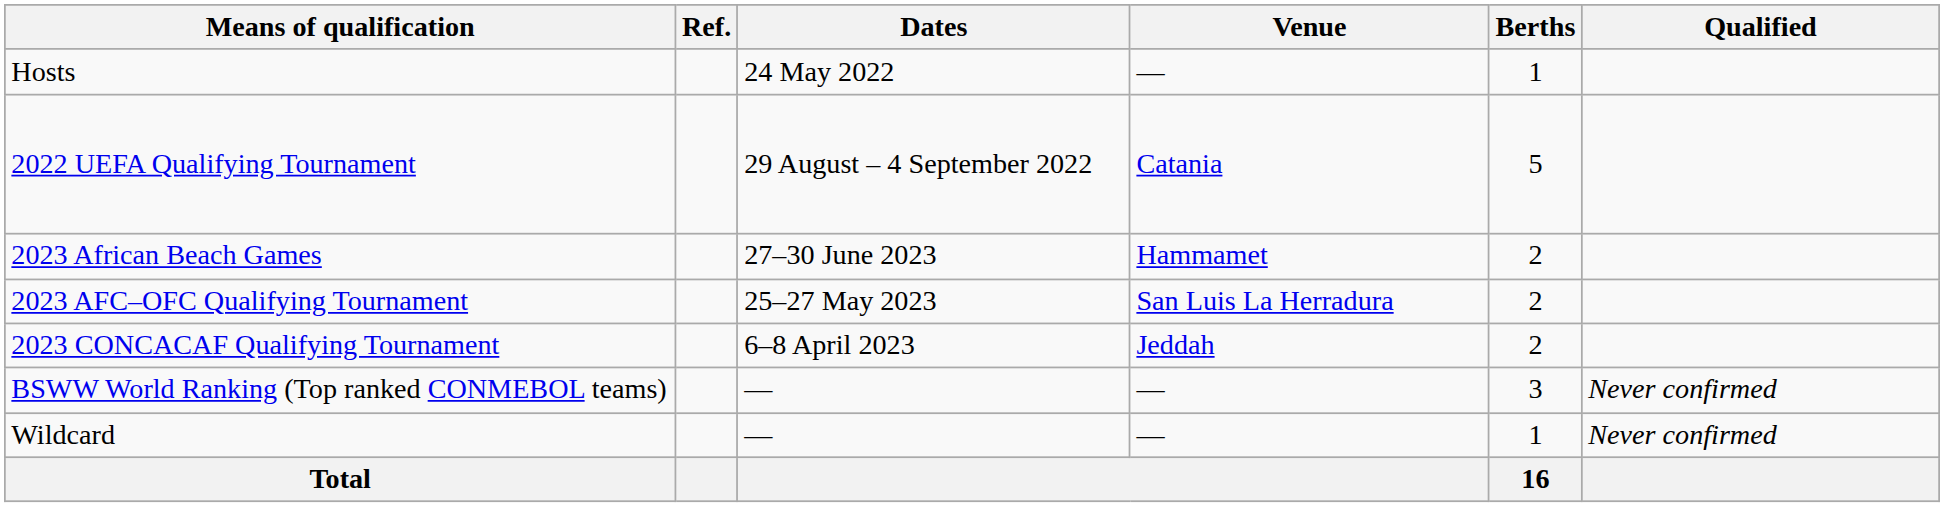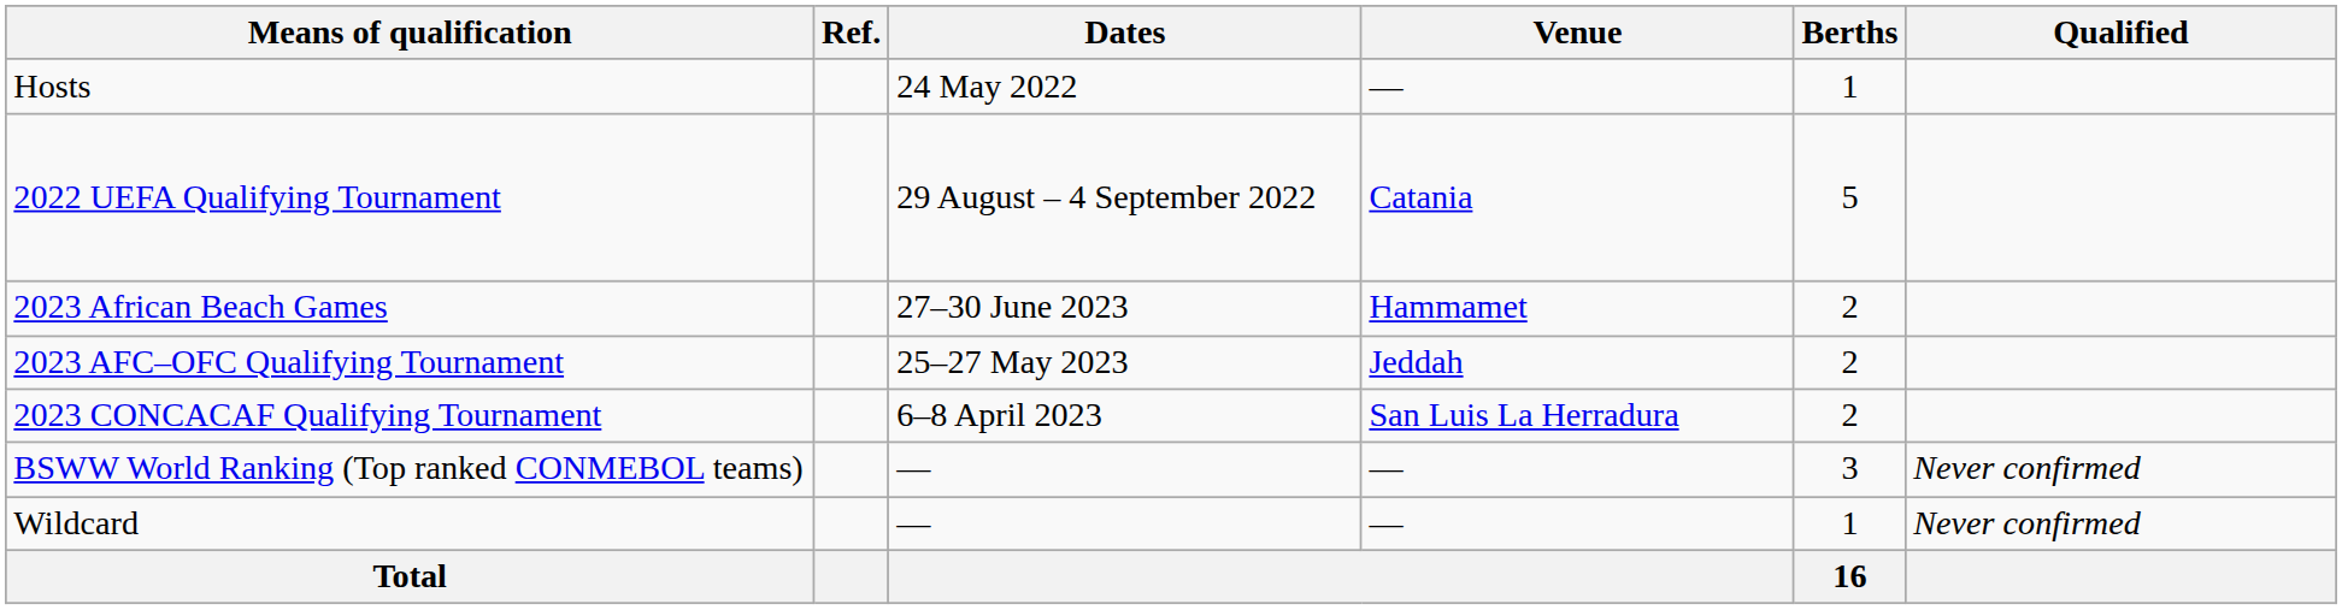 <table class="wikitable" width=1100>
 <tr>
 <th width=38%>Means of qualification</th>
 <th>Ref.</th>
 <th width=22%>Dates</th>
 <th width=20%>Venue</th>
 <th>Berths</th>
 <th width=20%>Qualified</th>
 </tr>
 <tr>
 <td>Hosts</td>
 <td></td>
 <td>24 May 2022</td>
 <td>—</td>
 <td align=center>1</td>
 <td></td>
 </tr>
 <tr>
 <td><a href='#'>2022 UEFA Qualifying Tournament</a></td>
 <td></td>
 <td>29 August – 4 September 2022</td>
 <td> <a href='#'>Catania</a></td>
 <td align=center>5</td>
 <td><br><br><br><br></td>
 </tr>
 <tr>
 <td><a href='#'>2023 African Beach Games</a></td>
 <td></td>
 <td>27–30 June 2023</td>
 <td> <a href='#'>Hammamet</a></td>
 <td align=center>2</td>
 <td><br></td>
 </tr>
 <tr>
 <td><a href='#'>2023 AFC–OFC Qualifying Tournament</a></td>
 <td></td>
 <td>25–27 May 2023</td>
-<td> <a href='#'>San Luis La Herradura</a></td>
+<td> <a href='#'>Jeddah</a></td>
 <td align=center>2</td>
 <td><br></td>
 </tr>
 <tr>
 <td><a href='#'>2023 CONCACAF Qualifying Tournament</a></td>
 <td></td>
 <td>6–8 April 2023</td>
-<td> <a href='#'>Jeddah</a></td>
+<td> <a href='#'>San Luis La Herradura</a></td>
 <td align=center>2</td>
 <td><br></td>
 </tr>
 <tr>
 <td><a href='#'>BSWW World Ranking</a> (Top ranked <a href='#'>CONMEBOL</a> teams)</td>
 <td></td>
 <td>—</td>
 <td>—</td>
 <td align=center>3</td>
 <td><em>Never confirmed</em></td>
 </tr>
 <tr>
 <td>Wildcard</td>
 <td></td>
 <td>—</td>
 <td>—</td>
 <td align=center>1</td>
 <td><em>Never confirmed</em></td>
 </tr>
 <tr>
 <th>Total</th>
 <th></th>
 <th colspan=2> </th>
 <th>16</th>
 <th></th>
 </tr>
 </table>
